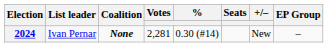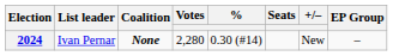 <table class="wikitable" style="text-align:center;">
 <tr>
 <th rowspan=2>Election</th>
 <th rowspan=2>List leader</th>
 <th rowspan=2>Coalition</th>
 <th>Votes</th>
 <th>%</th>
 <th>Seats</th>
 <th>+/–</th>
 <th rowspan=2>EP Group</th>
 </tr>
 <tr>
 <th colspan=2></th>
 <th colspan=2></th>
 </tr>
 <tr>
 <th><a href='#'>2024</a></th>
 <td><a href='#'>Ivan Pernar</a></td>
 <td><strong><em> None </em></strong></td>
-<td>2,281</td>
+<td>2,280</td>
 <td>0.30 (#14)</td>
 <td></td>
 <td>New</td>
 <td>–</td>
 </tr>
 </table>
